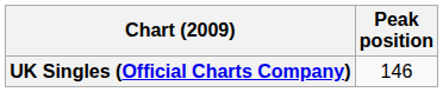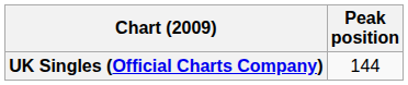 <table class="wikitable sortable plainrowheaders">
 <tr>
 <th scope="col">Chart (2009)</th>
 <th scope="col">Peak<br>position</th>
 </tr>
 <tr>
 </tr>
 <tr>
 <th scope="row">UK Singles (<a href='#'>Official Charts Company</a>)</th>
-<td align="center">146</td>
+<td align="center">144</td>
 </tr>
 <tr>
 </tr>
 <tr>
 </tr>
 <tr>
 </tr>
 </table>
